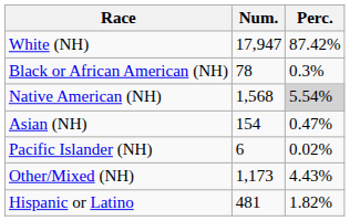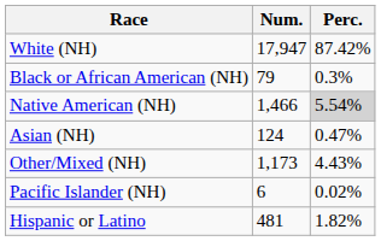 <table class="wikitable">
 <tr>
 <th>Race</th>
 <th>Num.</th>
 <th>Perc.</th>
 </tr>
 <tr>
 <td><a href='#'>White</a> (NH)</td>
 <td>17,947</td>
 <td>87.42%</td>
 </tr>
 <tr>
 <td><a href='#'>Black or African American</a> (NH)</td>
-<td>78</td>
+<td>79</td>
 <td>0.3%</td>
 </tr>
 <tr>
 <td><a href='#'>Native American</a> (NH)</td>
-<td>1,568</td>
+<td>1,466</td>
 <td style="background: lightgrey;">5.54%</td>
 </tr>
 <tr>
 <td><a href='#'>Asian</a> (NH)</td>
-<td>154</td>
+<td>124</td>
 <td>0.47%</td>
+</tr>
+<tr>
+<td><a href='#'>Other/Mixed</a> (NH)</td>
+<td>1,173</td>
+<td>4.43%</td>
 </tr>
 <tr>
 <td><a href='#'>Pacific Islander</a> (NH)</td>
 <td>6</td>
 <td>0.02%</td>
 </tr>
 <tr>
-<td><a href='#'>Other/Mixed</a> (NH)</td>
-<td>1,173</td>
-<td>4.43%</td>
-</tr>
-<tr>
 <td><a href='#'>Hispanic</a> or <a href='#'>Latino</a></td>
 <td>481</td>
 <td>1.82%</td>
 </tr>
 </table>
